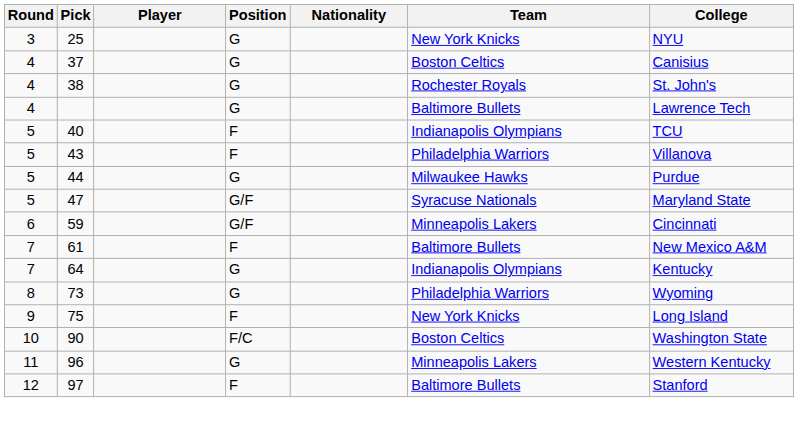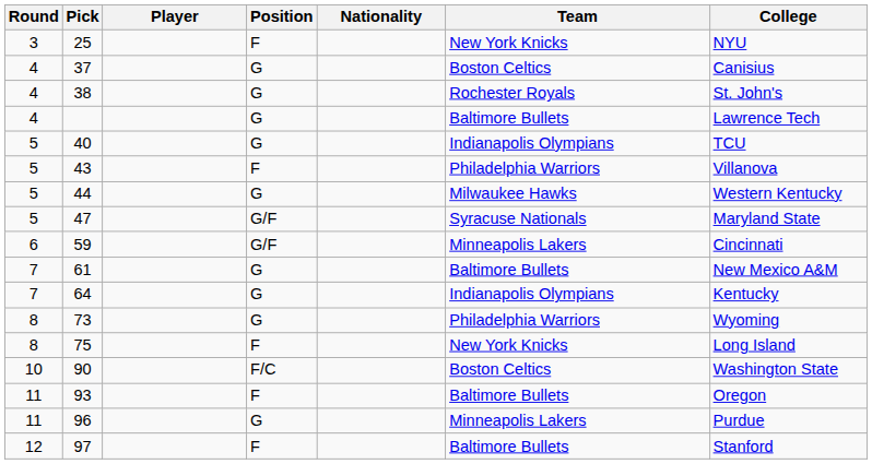 <table class="wikitable sortable">
 <tr>
 <th width="1%">Round</th>
 <th width="1%">Pick</th>
 <th width="19%">Player</th>
 <th width="1%">Position</th>
 <th width="16%">Nationality</th>
 <th width="35%">Team</th>
 <th width="20%">College</th>
 </tr>
 <tr>
 <td align=center>3</td>
 <td align=center>25</td>
 <td></td>
-<td>G</td>
+<td>F</td>
 <td></td>
 <td><a href='#'>New York Knicks</a></td>
 <td><a href='#'>NYU</a></td>
 </tr>
 <tr>
 <td align=center>4</td>
 <td align=center>37</td>
 <td></td>
 <td>G</td>
 <td></td>
 <td><a href='#'>Boston Celtics</a></td>
 <td><a href='#'>Canisius</a></td>
 </tr>
 <tr>
 <td align=center>4</td>
 <td align=center>38</td>
 <td></td>
 <td>G</td>
 <td></td>
 <td><a href='#'>Rochester Royals</a></td>
 <td><a href='#'>St. John's</a></td>
 </tr>
 <tr>
 <td align=center>4</td>
 <td align=center></td>
 <td></td>
 <td>G</td>
 <td></td>
 <td><a href='#'>Baltimore Bullets</a></td>
 <td><a href='#'>Lawrence Tech</a></td>
 </tr>
 <tr>
 <td align=center>5</td>
 <td align=center>40</td>
 <td></td>
-<td>F</td>
+<td>G</td>
 <td></td>
 <td><a href='#'>Indianapolis Olympians</a></td>
 <td><a href='#'>TCU</a></td>
 </tr>
 <tr>
 <td align=center>5</td>
 <td align=center>43</td>
 <td></td>
 <td>F</td>
 <td></td>
 <td><a href='#'>Philadelphia Warriors</a></td>
 <td><a href='#'>Villanova</a></td>
 </tr>
 <tr>
 <td align=center>5</td>
 <td align=center>44</td>
 <td></td>
 <td>G</td>
 <td></td>
 <td><a href='#'>Milwaukee Hawks</a></td>
-<td><a href='#'>Purdue</a></td>
+<td><a href='#'>Western Kentucky</a></td>
 </tr>
 <tr>
 <td align=center>5</td>
 <td align=center>47</td>
 <td></td>
 <td>G/F</td>
 <td></td>
 <td><a href='#'>Syracuse Nationals</a></td>
 <td><a href='#'>Maryland State</a></td>
 </tr>
 <tr>
 <td align=center>6</td>
 <td align=center>59</td>
 <td></td>
 <td>G/F</td>
 <td></td>
 <td><a href='#'>Minneapolis Lakers</a></td>
 <td><a href='#'>Cincinnati</a></td>
 </tr>
 <tr>
 <td align=center>7</td>
 <td align=center>61</td>
 <td></td>
-<td>F</td>
+<td>G</td>
 <td></td>
 <td><a href='#'>Baltimore Bullets</a></td>
 <td><a href='#'>New Mexico A&M</a></td>
 </tr>
 <tr>
 <td align=center>7</td>
 <td align=center>64</td>
 <td></td>
 <td>G</td>
 <td></td>
 <td><a href='#'>Indianapolis Olympians</a></td>
 <td><a href='#'>Kentucky</a></td>
 </tr>
 <tr>
 <td align=center>8</td>
 <td align=center>73</td>
 <td></td>
 <td>G</td>
 <td></td>
 <td><a href='#'>Philadelphia Warriors</a></td>
 <td><a href='#'>Wyoming</a></td>
 </tr>
 <tr>
-<td align=center>9</td>
+<td align=center>8</td>
 <td align=center>75</td>
 <td></td>
 <td>F</td>
 <td></td>
 <td><a href='#'>New York Knicks</a></td>
 <td><a href='#'>Long Island</a></td>
 </tr>
 <tr>
 <td align=center>10</td>
 <td align=center>90</td>
 <td></td>
 <td>F/C</td>
 <td></td>
 <td><a href='#'>Boston Celtics</a></td>
 <td><a href='#'>Washington State</a></td>
 </tr>
 <tr>
 <td align=center>11</td>
+<td align=center>93</td>
+<td></td>
+<td>F</td>
+<td></td>
+<td><a href='#'>Baltimore Bullets</a></td>
+<td><a href='#'>Oregon</a></td>
+</tr>
+<tr>
+<td align=center>11</td>
 <td align=center>96</td>
 <td></td>
 <td>G</td>
 <td></td>
 <td><a href='#'>Minneapolis Lakers</a></td>
-<td><a href='#'>Western Kentucky</a></td>
+<td><a href='#'>Purdue</a></td>
 </tr>
 <tr>
 <td align=center>12</td>
 <td align=center>97</td>
 <td></td>
 <td>F</td>
 <td></td>
 <td><a href='#'>Baltimore Bullets</a></td>
 <td><a href='#'>Stanford</a></td>
 </tr>
 </table>
